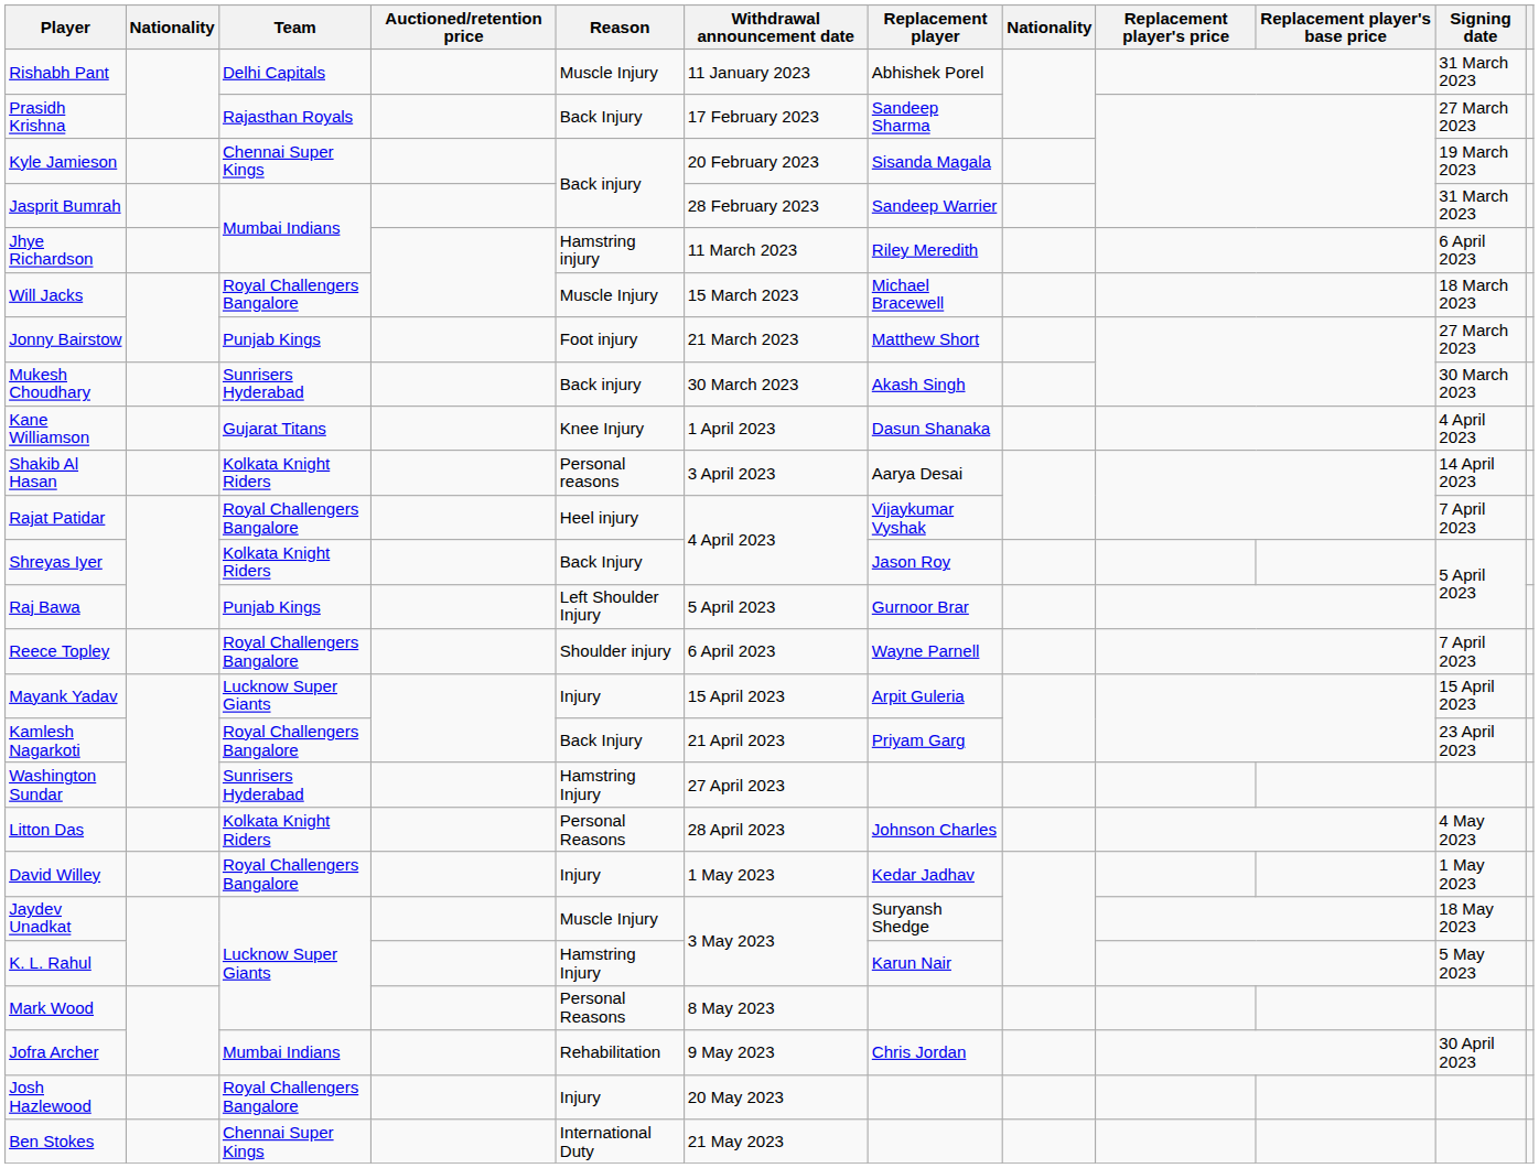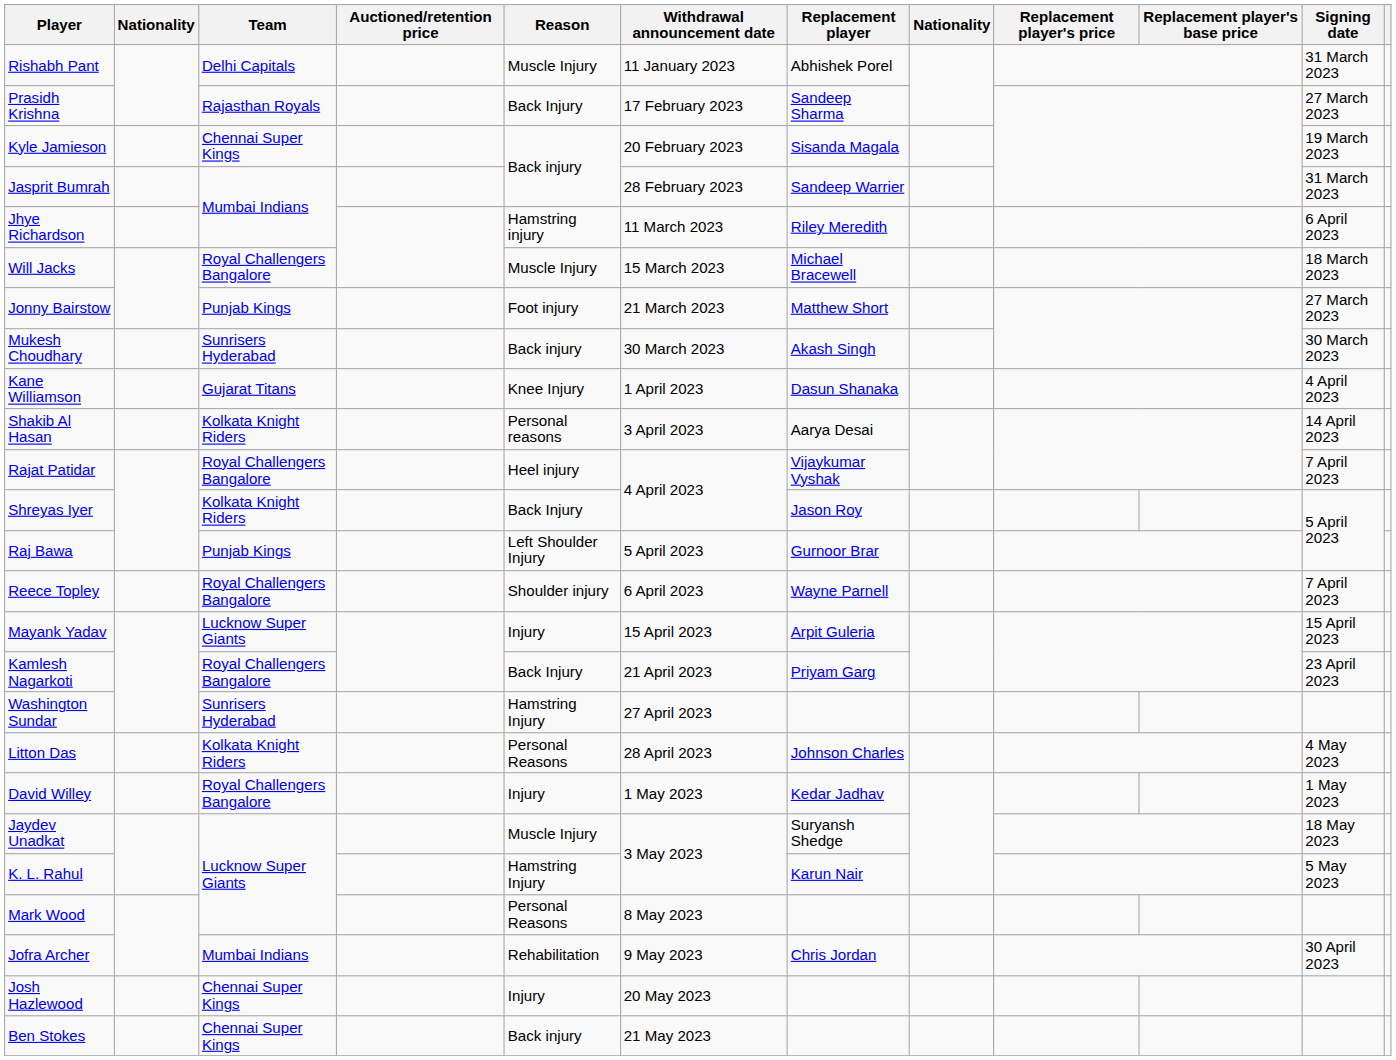 <table class="wikitable" style="font-size:85%;">
 <tr>
 <th>Player</th>
 <th>Nationality</th>
 <th>Team</th>
 <th>Auctioned/retention price</th>
 <th>Reason</th>
 <th>Withdrawal announcement date</th>
 <th>Replacement player</th>
 <th>Nationality</th>
 <th>Replacement player's price</th>
 <th>Replacement player's base price</th>
 <th>Signing date</th>
 <th></th>
 </tr>
 <tr>
 <td><a href='#'>Rishabh Pant</a></td>
 <td rowspan="2"></td>
 <td><a href='#'>Delhi Capitals</a></td>
 <td></td>
 <td>Muscle Injury</td>
 <td>11 January 2023</td>
 <td>Abhishek Porel</td>
 <td rowspan="2"></td>
 <td colspan="2"></td>
 <td>31 March 2023</td>
 <td></td>
 </tr>
 <tr>
 <td><a href='#'>Prasidh Krishna</a></td>
 <td><a href='#'>Rajasthan Royals</a></td>
 <td></td>
 <td>Back Injury</td>
 <td>17 February 2023</td>
 <td><a href='#'>Sandeep Sharma</a></td>
 <td colspan="2" rowspan="3"></td>
 <td>27 March 2023</td>
 <td></td>
 </tr>
 <tr>
 <td><a href='#'>Kyle Jamieson</a></td>
 <td></td>
 <td><a href='#'>Chennai Super Kings</a></td>
 <td></td>
 <td rowspan="2">Back injury</td>
 <td>20 February 2023</td>
 <td><a href='#'>Sisanda Magala</a></td>
 <td></td>
 <td>19 March 2023</td>
 <td></td>
 </tr>
 <tr>
 <td><a href='#'>Jasprit Bumrah</a></td>
 <td></td>
 <td rowspan="2"><a href='#'>Mumbai Indians</a></td>
 <td></td>
 <td>28 February 2023</td>
 <td><a href='#'>Sandeep Warrier</a></td>
 <td></td>
 <td>31 March 2023</td>
 <td></td>
 </tr>
 <tr>
 <td><a href='#'>Jhye Richardson</a></td>
 <td></td>
 <td rowspan="2"></td>
 <td>Hamstring injury</td>
 <td>11 March 2023</td>
 <td><a href='#'>Riley Meredith</a></td>
 <td></td>
 <td colspan="2"></td>
 <td>6 April 2023</td>
 <td></td>
 </tr>
 <tr>
 <td><a href='#'>Will Jacks</a></td>
 <td rowspan="2"></td>
 <td><a href='#'>Royal Challengers Bangalore</a></td>
 <td>Muscle Injury</td>
 <td>15 March 2023</td>
 <td><a href='#'>Michael Bracewell</a></td>
 <td></td>
 <td colspan="2"></td>
 <td>18 March 2023</td>
 <td></td>
 </tr>
 <tr>
 <td><a href='#'>Jonny Bairstow</a></td>
 <td><a href='#'>Punjab Kings</a></td>
 <td></td>
 <td>Foot injury</td>
 <td>21 March 2023</td>
 <td><a href='#'>Matthew Short</a></td>
 <td></td>
 <td colspan="2" rowspan="2"></td>
 <td>27 March 2023</td>
 <td></td>
 </tr>
 <tr>
 <td><a href='#'>Mukesh Choudhary</a></td>
 <td></td>
 <td><a href='#'>Sunrisers Hyderabad</a></td>
 <td></td>
 <td>Back injury</td>
 <td>30 March 2023</td>
 <td><a href='#'>Akash Singh</a></td>
 <td></td>
 <td>30 March 2023</td>
 <td></td>
 </tr>
 <tr>
 <td><a href='#'>Kane Williamson</a></td>
 <td></td>
 <td><a href='#'>Gujarat Titans</a></td>
 <td></td>
 <td>Knee Injury</td>
 <td>1 April 2023</td>
 <td><a href='#'>Dasun Shanaka</a></td>
 <td></td>
 <td colspan="2"></td>
 <td>4 April 2023</td>
 <td></td>
 </tr>
 <tr>
 <td><a href='#'>Shakib Al Hasan</a></td>
 <td></td>
 <td><a href='#'>Kolkata Knight Riders</a></td>
 <td></td>
 <td>Personal reasons</td>
 <td>3 April 2023</td>
 <td>Aarya Desai</td>
 <td rowspan="2"></td>
 <td colspan="2" rowspan="2"></td>
 <td>14 April 2023</td>
 <td></td>
 </tr>
 <tr>
 <td><a href='#'>Rajat Patidar</a></td>
 <td rowspan="3"></td>
 <td><a href='#'>Royal Challengers Bangalore</a></td>
 <td></td>
 <td>Heel injury</td>
 <td rowspan="2">4 April 2023</td>
 <td><a href='#'>Vijaykumar Vyshak</a></td>
 <td>7 April 2023</td>
 <td></td>
 </tr>
 <tr>
 <td><a href='#'>Shreyas Iyer</a></td>
 <td><a href='#'>Kolkata Knight Riders</a></td>
 <td></td>
 <td>Back Injury</td>
 <td><a href='#'>Jason Roy</a></td>
 <td></td>
 <td></td>
 <td></td>
 <td rowspan="2">5 April 2023</td>
 <td></td>
 </tr>
 <tr>
 <td><a href='#'>Raj Bawa</a></td>
 <td><a href='#'>Punjab Kings</a></td>
 <td></td>
 <td>Left Shoulder Injury</td>
 <td>5 April 2023</td>
 <td><a href='#'>Gurnoor Brar</a></td>
 <td></td>
 <td colspan="2"></td>
 <td></td>
 </tr>
 <tr>
 <td><a href='#'>Reece Topley</a></td>
 <td></td>
 <td><a href='#'>Royal Challengers Bangalore</a></td>
 <td></td>
 <td>Shoulder injury</td>
 <td>6 April 2023</td>
 <td><a href='#'>Wayne Parnell</a></td>
 <td></td>
 <td colspan="2"></td>
 <td>7 April 2023</td>
 <td></td>
 </tr>
 <tr>
 <td><a href='#'>Mayank Yadav</a></td>
 <td rowspan="3"></td>
 <td><a href='#'>Lucknow Super Giants</a></td>
 <td rowspan="2"></td>
 <td>Injury</td>
 <td>15 April 2023</td>
 <td><a href='#'>Arpit Guleria</a></td>
 <td rowspan="2"></td>
 <td colspan="2" rowspan="2"></td>
 <td>15 April 2023</td>
 <td></td>
 </tr>
 <tr>
 <td><a href='#'>Kamlesh Nagarkoti</a></td>
 <td><a href='#'>Royal Challengers Bangalore</a></td>
 <td>Back Injury</td>
 <td>21 April 2023</td>
 <td><a href='#'>Priyam Garg</a></td>
 <td>23 April 2023</td>
 <td></td>
 </tr>
 <tr>
 <td><a href='#'>Washington Sundar</a></td>
 <td><a href='#'>Sunrisers Hyderabad</a></td>
 <td></td>
 <td>Hamstring Injury</td>
 <td>27 April 2023</td>
 <td></td>
 <td></td>
 <td></td>
 <td></td>
 <td></td>
 <td></td>
 </tr>
 <tr>
 <td><a href='#'>Litton Das</a></td>
 <td></td>
 <td><a href='#'>Kolkata Knight Riders</a></td>
 <td></td>
 <td>Personal Reasons</td>
 <td>28 April 2023</td>
 <td><a href='#'>Johnson Charles</a></td>
 <td></td>
 <td colspan="2"></td>
 <td>4 May 2023</td>
 <td></td>
 </tr>
 <tr>
 <td><a href='#'>David Willey</a></td>
 <td></td>
 <td><a href='#'>Royal Challengers Bangalore</a></td>
 <td></td>
 <td>Injury</td>
 <td>1 May 2023</td>
 <td><a href='#'>Kedar Jadhav</a></td>
 <td rowspan="3"></td>
 <td></td>
 <td></td>
 <td>1 May 2023</td>
 <td></td>
 </tr>
 <tr>
 <td><a href='#'>Jaydev Unadkat</a></td>
 <td rowspan="2"></td>
 <td rowspan="3"><a href='#'>Lucknow Super Giants</a></td>
 <td></td>
 <td>Muscle Injury</td>
 <td rowspan="2">3 May 2023</td>
 <td>Suryansh Shedge</td>
 <td colspan="2"></td>
 <td>18 May 2023</td>
 <td></td>
 </tr>
 <tr>
 <td><a href='#'>K. L. Rahul</a></td>
 <td></td>
 <td>Hamstring Injury</td>
 <td><a href='#'>Karun Nair</a></td>
 <td colspan="2"></td>
 <td>5 May 2023</td>
 <td></td>
 </tr>
 <tr>
 <td><a href='#'>Mark Wood</a></td>
 <td rowspan="2"></td>
 <td></td>
 <td>Personal Reasons</td>
 <td>8 May 2023</td>
 <td></td>
 <td></td>
 <td></td>
 <td></td>
 <td></td>
 <td></td>
 </tr>
 <tr>
 <td><a href='#'>Jofra Archer</a></td>
 <td><a href='#'>Mumbai Indians</a></td>
 <td></td>
 <td>Rehabilitation</td>
 <td>9 May 2023</td>
 <td><a href='#'>Chris Jordan</a></td>
 <td></td>
 <td colspan="2"></td>
 <td>30 April 2023</td>
 <td></td>
 </tr>
 <tr>
 <td><a href='#'>Josh Hazlewood</a></td>
 <td></td>
-<td><a href='#'>Royal Challengers Bangalore</a></td>
+<td><a href='#'>Chennai Super Kings</a></td>
 <td></td>
 <td>Injury</td>
 <td>20 May 2023</td>
 <td></td>
 <td></td>
 <td></td>
 <td></td>
 <td></td>
 <td></td>
 </tr>
 <tr>
 <td><a href='#'>Ben Stokes</a></td>
 <td></td>
 <td><a href='#'>Chennai Super Kings</a></td>
 <td></td>
-<td>International Duty</td>
+<td>Back injury</td>
 <td>21 May 2023</td>
 <td></td>
 <td></td>
 <td></td>
 <td></td>
 <td></td>
 <td></td>
 </tr>
 </table>
